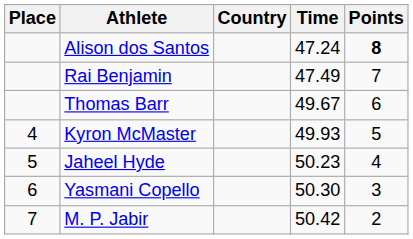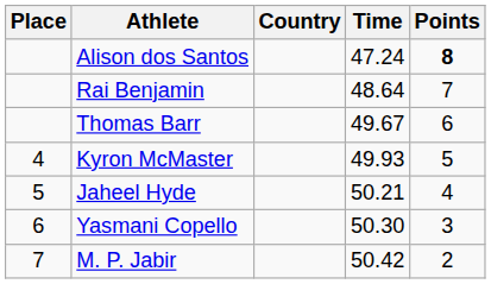 <table class="wikitable">
 <tr>
 <th>Place</th>
 <th>Athlete</th>
 <th>Country</th>
 <th>Time</th>
 <th>Points</th>
 </tr>
 <tr>
 <td align=center></td>
 <td><a href='#'>Alison dos Santos</a></td>
 <td></td>
 <td>47.24</td>
 <td align=center><strong>8</strong></td>
 </tr>
 <tr>
 <td align=center></td>
 <td><a href='#'>Rai Benjamin</a></td>
 <td></td>
-<td>47.49</td>
+<td>48.64</td>
 <td align=center>7</td>
 </tr>
 <tr>
 <td align=center></td>
 <td><a href='#'>Thomas Barr</a></td>
 <td></td>
 <td>49.67</td>
 <td align=center>6</td>
 </tr>
 <tr>
 <td align=center>4</td>
 <td><a href='#'>Kyron McMaster</a></td>
 <td></td>
 <td>49.93</td>
 <td align=center>5</td>
 </tr>
 <tr>
 <td align=center>5</td>
 <td><a href='#'>Jaheel Hyde</a></td>
 <td></td>
-<td>50.23</td>
+<td>50.21</td>
 <td align=center>4</td>
 </tr>
 <tr>
 <td align=center>6</td>
 <td><a href='#'>Yasmani Copello</a></td>
 <td></td>
 <td>50.30</td>
 <td align=center>3</td>
 </tr>
 <tr>
 <td align=center>7</td>
 <td><a href='#'>M. P. Jabir</a></td>
 <td></td>
 <td>50.42</td>
 <td align=center>2</td>
 </tr>
 </table>
